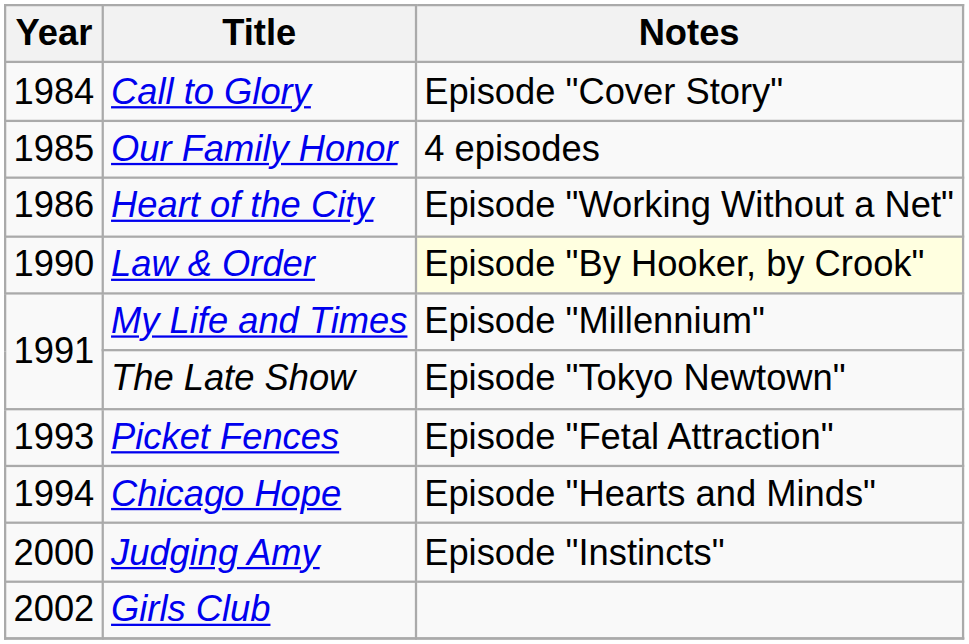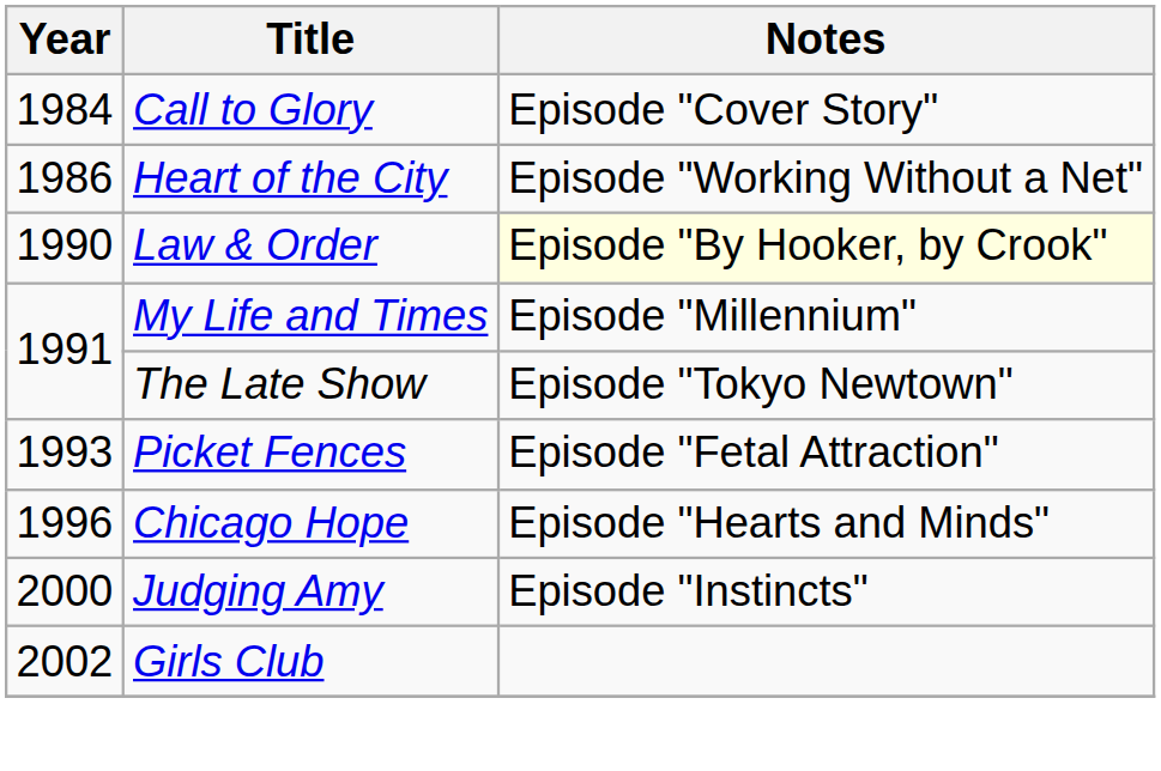 <table class="wikitable">
 <tr>
 <th>Year</th>
 <th>Title</th>
 <th>Notes</th>
 </tr>
 <tr>
 <td>1984</td>
 <td><em><a href='#'>Call to Glory</a></em></td>
 <td>Episode "Cover Story"</td>
-</tr>
-<tr>
-<td>1985</td>
-<td><em><a href='#'>Our Family Honor</a></em></td>
-<td>4 episodes</td>
 </tr>
 <tr>
 <td>1986</td>
 <td><em><a href='#'>Heart of the City</a></em></td>
 <td>Episode "Working Without a Net"</td>
 </tr>
 <tr>
 <td>1990</td>
 <td><em><a href='#'>Law & Order</a></em></td>
 <td style="background: lightyellow;">Episode "By Hooker, by Crook"</td>
 </tr>
 <tr>
 <td rowspan="2">1991</td>
 <td><em><a href='#'>My Life and Times</a></em></td>
 <td>Episode "Millennium"</td>
 </tr>
 <tr>
 <td><em>The Late Show</em></td>
 <td>Episode "Tokyo Newtown"</td>
 </tr>
 <tr>
 <td>1993</td>
 <td><em><a href='#'>Picket Fences</a></em></td>
 <td>Episode "Fetal Attraction"</td>
 </tr>
 <tr>
-<td>1994</td>
+<td>1996</td>
 <td><em><a href='#'>Chicago Hope</a></em></td>
 <td>Episode "Hearts and Minds"</td>
 </tr>
 <tr>
 <td>2000</td>
 <td><em><a href='#'>Judging Amy</a></em></td>
 <td>Episode "Instincts"</td>
 </tr>
 <tr>
 <td>2002</td>
 <td><em><a href='#'>Girls Club</a></em></td>
 <td></td>
 </tr>
 <tr>
 </tr>
 </table>
